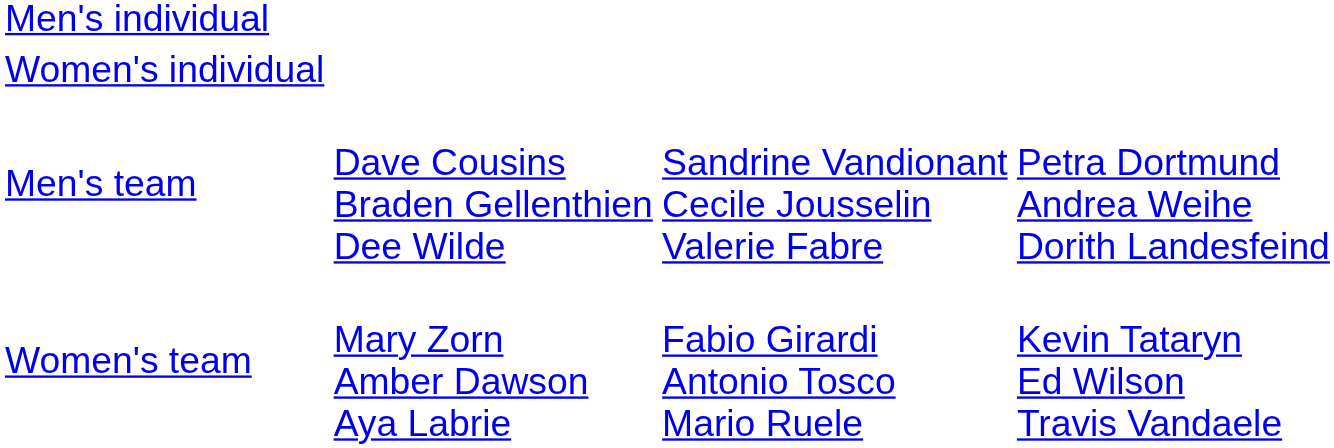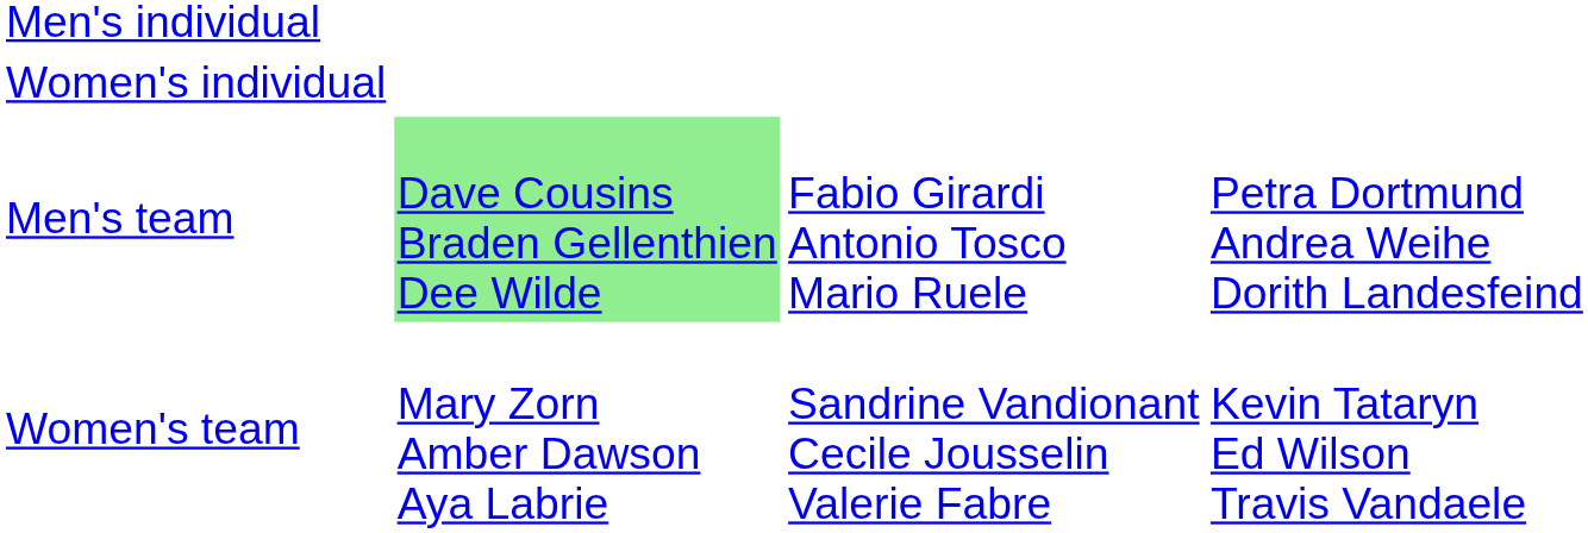 <table>
 <tr>
 <td><a href='#'>Men's individual</a></td>
 <td></td>
 <td></td>
 <td></td>
 </tr>
 <tr>
 <td><a href='#'>Women's individual</a></td>
 <td></td>
 <td></td>
 <td></td>
 </tr>
 <tr>
 <td><a href='#'>Men's team</a></td>
-<td> <br> <a href='#'>Dave Cousins</a> <br> <a href='#'>Braden Gellenthien</a> <br> <a href='#'>Dee Wilde</a></td>
-<td> <br> <a href='#'>Sandrine Vandionant</a> <br> <a href='#'>Cecile Jousselin</a> <br> <a href='#'>Valerie Fabre</a></td>
+<td style="background: lightgreen;"> <br> <a href='#'>Dave Cousins</a> <br> <a href='#'>Braden Gellenthien</a> <br> <a href='#'>Dee Wilde</a></td>
+<td> <br> <a href='#'>Fabio Girardi</a> <br> <a href='#'>Antonio Tosco</a> <br> <a href='#'>Mario Ruele</a></td>
 <td> <br> <a href='#'>Petra Dortmund</a> <br> <a href='#'>Andrea Weihe</a> <br> <a href='#'>Dorith Landesfeind</a></td>
 </tr>
 <tr>
 <td><a href='#'>Women's team</a></td>
 <td> <br> <a href='#'>Mary Zorn</a> <br> <a href='#'>Amber Dawson</a> <br> <a href='#'>Aya Labrie</a></td>
-<td> <br> <a href='#'>Fabio Girardi</a> <br> <a href='#'>Antonio Tosco</a> <br> <a href='#'>Mario Ruele</a></td>
+<td> <br> <a href='#'>Sandrine Vandionant</a> <br> <a href='#'>Cecile Jousselin</a> <br> <a href='#'>Valerie Fabre</a></td>
 <td> <br> <a href='#'>Kevin Tataryn</a> <br> <a href='#'>Ed Wilson</a> <br> <a href='#'>Travis Vandaele</a></td>
 </tr>
 <tr>
 </tr>
 </table>
